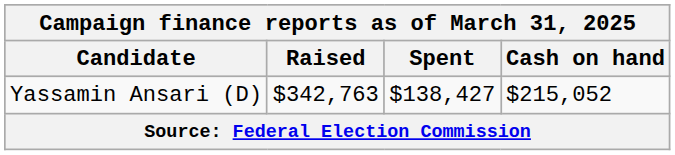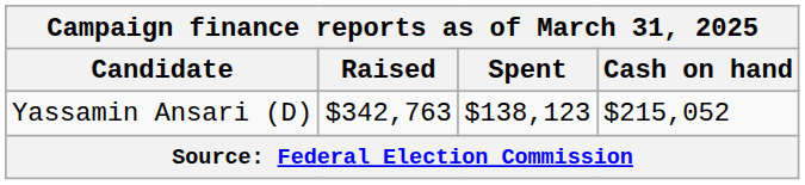 <table class="wikitable sortable">
 <tr>
 <th colspan=4>Campaign finance reports as of March 31, 2025</th>
 </tr>
 <tr style="text-align:center;">
 <th>Candidate</th>
 <th>Raised</th>
 <th>Spent</th>
 <th>Cash on hand</th>
 </tr>
 <tr>
 <td>Yassamin Ansari (D)</td>
 <td>$342,763</td>
-<td>$138,427</td>
+<td>$138,123</td>
 <td>$215,052</td>
 </tr>
 <tr>
 <th colspan="4"><small>Source: <a href='#'>Federal Election Commission</a></small></th>
 </tr>
 </table>
